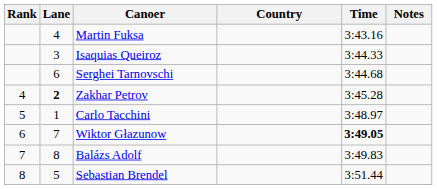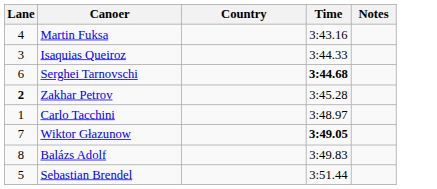 <table class="wikitable sortable" style="text-align:center;">
 <tr>
-<th width=30>Rank</th>
 <th width=30>Lane</th>
 <th width=175>Canoer</th>
 <th width=150>Country</th>
 <th width=30>Time</th>
 <th width=50>Notes</th>
 </tr>
 <tr>
-<td></td>
 <td>4</td>
 <td align=left><a href='#'>Martin Fuksa</a></td>
 <td align=left></td>
 <td>3:43.16</td>
 <td></td>
 </tr>
 <tr>
-<td></td>
 <td>3</td>
 <td align=left><a href='#'>Isaquias Queiroz</a></td>
 <td align=left></td>
 <td>3:44.33</td>
 <td></td>
 </tr>
 <tr>
-<td></td>
 <td>6</td>
 <td align=left><a href='#'>Serghei Tarnovschi</a></td>
 <td align=left></td>
-<td>3:44.68</td>
+<td><strong>3:44.68</strong></td>
 <td></td>
 </tr>
 <tr>
-<td>4</td>
 <td><strong>2</strong></td>
 <td align=left><a href='#'>Zakhar Petrov</a></td>
 <td align=left></td>
 <td>3:45.28</td>
 <td></td>
 </tr>
 <tr>
-<td>5</td>
 <td>1</td>
 <td align=left><a href='#'>Carlo Tacchini</a></td>
 <td align=left></td>
 <td>3:48.97</td>
 <td></td>
 </tr>
 <tr>
-<td>6</td>
 <td>7</td>
 <td align=left><a href='#'>Wiktor Głazunow</a></td>
 <td align=left></td>
 <td><strong>3:49.05</strong></td>
 <td></td>
 </tr>
 <tr>
-<td>7</td>
 <td>8</td>
 <td align=left><a href='#'>Balázs Adolf</a></td>
 <td align=left></td>
 <td>3:49.83</td>
 <td></td>
 </tr>
 <tr>
-<td>8</td>
 <td>5</td>
 <td align=left><a href='#'>Sebastian Brendel</a></td>
 <td align=left></td>
 <td>3:51.44</td>
 <td></td>
 </tr>
 </table>
